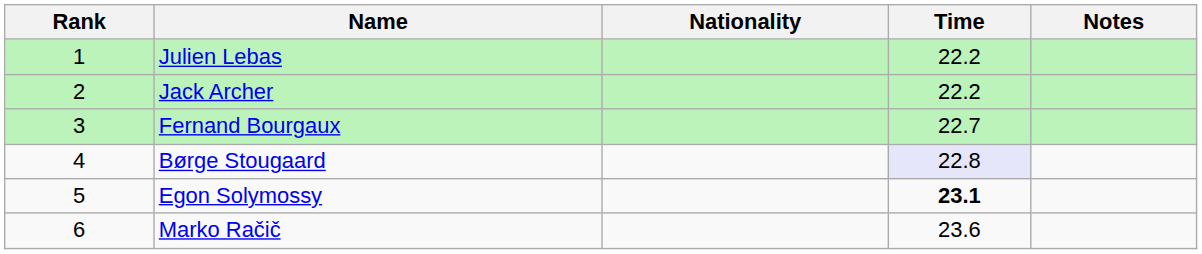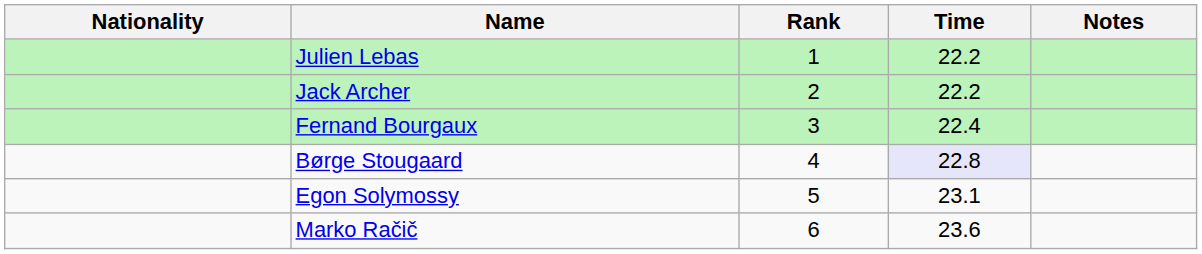 <table class="wikitable sortable" style="text-align:center;width: 55%">
 <tr>
+<th>Nationality</th>
+<th>Name</th>
 <th>Rank</th>
-<th>Name</th>
-<th>Nationality</th>
 <th>Time</th>
 <th>Notes</th>
 </tr>
 <tr bgcolor=bbf3bb>
+<td align=left></td>
+<td align=left><a href='#'>Julien Lebas</a></td>
 <td>1</td>
-<td align=left><a href='#'>Julien Lebas</a></td>
-<td align=left></td>
 <td>22.2</td>
 <td></td>
 </tr>
 <tr bgcolor=bbf3bb>
+<td align=left></td>
+<td align=left><a href='#'>Jack Archer</a></td>
 <td>2</td>
-<td align=left><a href='#'>Jack Archer</a></td>
-<td align=left></td>
 <td>22.2</td>
 <td></td>
 </tr>
 <tr bgcolor=bbf3bb>
+<td align=left></td>
+<td align=left><a href='#'>Fernand Bourgaux</a></td>
 <td>3</td>
-<td align=left><a href='#'>Fernand Bourgaux</a></td>
-<td align=left></td>
-<td>22.7</td>
+<td>22.4</td>
 <td></td>
 </tr>
 <tr>
+<td align=left></td>
+<td align=left><a href='#'>Børge Stougaard</a></td>
 <td>4</td>
-<td align=left><a href='#'>Børge Stougaard</a></td>
-<td align=left></td>
 <td style="background: lavender;">22.8</td>
 <td></td>
 </tr>
 <tr>
+<td align=left></td>
+<td align=left><a href='#'>Egon Solymossy</a></td>
 <td>5</td>
-<td align=left><a href='#'>Egon Solymossy</a></td>
-<td align=left></td>
-<td><strong>23.1</strong></td>
+<td>23.1</td>
 <td></td>
 </tr>
 <tr>
+<td align=left></td>
+<td align=left><a href='#'>Marko Račič</a></td>
 <td>6</td>
-<td align=left><a href='#'>Marko Račič</a></td>
-<td align=left></td>
 <td>23.6</td>
 <td></td>
 </tr>
 </table>
